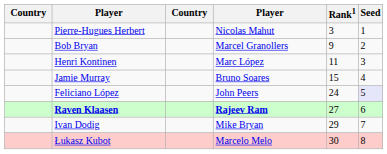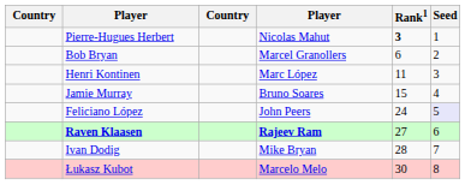 <table class="sortable wikitable">
 <tr>
 <th width="70">Country</th>
 <th width="175">Player</th>
 <th width="70">Country</th>
 <th width="175">Player</th>
 <th>Rank<sup>1</sup></th>
 <th>Seed</th>
 </tr>
 <tr>
 <td></td>
 <td><a href='#'>Pierre-Hugues Herbert</a></td>
 <td></td>
 <td><a href='#'>Nicolas Mahut</a></td>
-<td>3</td>
+<td><strong>3</strong></td>
 <td>1</td>
 </tr>
 <tr>
 <td></td>
 <td><a href='#'>Bob Bryan</a></td>
 <td></td>
 <td><a href='#'>Marcel Granollers</a></td>
-<td>9</td>
+<td>6</td>
 <td>2</td>
 </tr>
 <tr>
 <td></td>
 <td><a href='#'>Henri Kontinen</a></td>
 <td></td>
 <td><a href='#'>Marc López</a></td>
 <td>11</td>
 <td>3</td>
 </tr>
 <tr>
 <td></td>
 <td><a href='#'>Jamie Murray</a></td>
 <td></td>
 <td><a href='#'>Bruno Soares</a></td>
 <td>15</td>
 <td>4</td>
 </tr>
 <tr>
 <td></td>
 <td><a href='#'>Feliciano López</a></td>
 <td></td>
 <td><a href='#'>John Peers</a></td>
 <td>24</td>
 <td style="background: lavender;">5</td>
 </tr>
 <tr style="background:#cfc;">
 <td></td>
 <td><strong><a href='#'>Raven Klaasen</a></strong></td>
 <td></td>
 <td><strong><a href='#'>Rajeev Ram</a></strong></td>
 <td>27</td>
 <td>6</td>
 </tr>
 <tr>
 <td></td>
 <td><a href='#'>Ivan Dodig</a></td>
 <td></td>
 <td><a href='#'>Mike Bryan</a></td>
-<td>29</td>
+<td>28</td>
 <td>7</td>
 </tr>
 <tr style="background:#fcc;">
 <td></td>
 <td><a href='#'>Łukasz Kubot</a></td>
 <td></td>
 <td><a href='#'>Marcelo Melo</a></td>
 <td>30</td>
 <td>8</td>
 </tr>
 </table>
